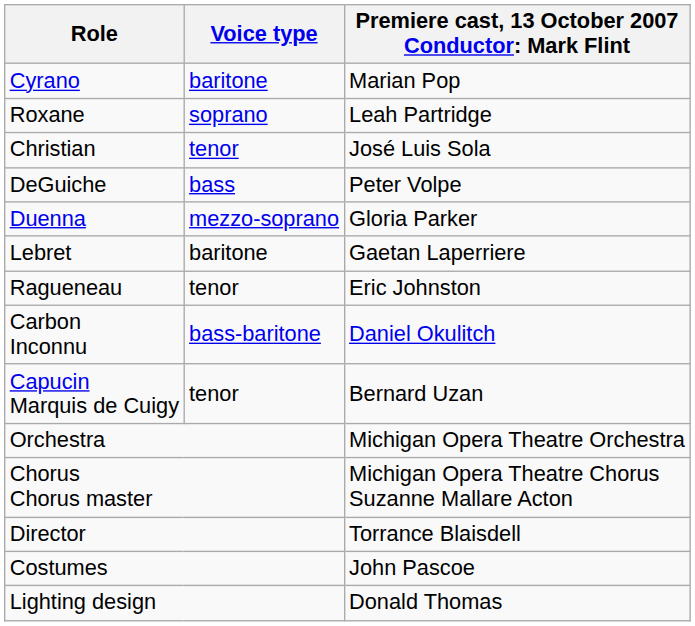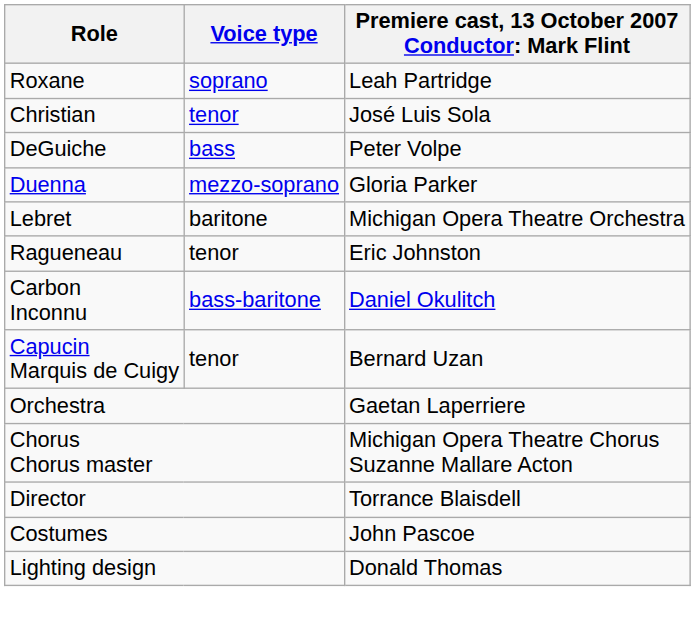 <table class="wikitable">
 <tr>
 <th>Role</th>
 <th><a href='#'>Voice type</a></th>
 <th>Premiere cast, 13 October 2007<br><a href='#'>Conductor</a>: Mark Flint</th>
-</tr>
-<tr>
-<td><a href='#'>Cyrano</a></td>
-<td><a href='#'>baritone</a></td>
-<td>Marian Pop</td>
 </tr>
 <tr>
 <td>Roxane</td>
 <td><a href='#'>soprano</a></td>
 <td>Leah Partridge</td>
 </tr>
 <tr>
 <td>Christian</td>
 <td><a href='#'>tenor</a></td>
 <td>José Luis Sola</td>
 </tr>
 <tr>
 <td>DeGuiche</td>
 <td><a href='#'>bass</a></td>
 <td>Peter Volpe</td>
 </tr>
 <tr>
 <td><a href='#'>Duenna</a></td>
 <td><a href='#'>mezzo-soprano</a></td>
 <td>Gloria Parker</td>
 </tr>
 <tr>
 <td>Lebret</td>
 <td>baritone</td>
-<td>Gaetan Laperriere</td>
+<td>Michigan Opera Theatre Orchestra</td>
 </tr>
 <tr>
 <td>Ragueneau</td>
 <td>tenor</td>
 <td>Eric Johnston</td>
 </tr>
 <tr>
 <td>Carbon<br>Inconnu</td>
 <td><a href='#'>bass-baritone</a></td>
 <td><a href='#'>Daniel Okulitch</a></td>
 </tr>
 <tr>
 <td><a href='#'>Capucin</a><br>Marquis de Cuigy</td>
 <td>tenor</td>
 <td>Bernard Uzan</td>
 </tr>
 <tr>
 <td colspan="2">Orchestra</td>
-<td>Michigan Opera Theatre Orchestra</td>
+<td>Gaetan Laperriere</td>
 </tr>
 <tr>
 <td colspan="2">Chorus<br>Chorus master</td>
 <td>Michigan Opera Theatre Chorus<br>Suzanne Mallare Acton</td>
 </tr>
 <tr>
 <td colspan="2">Director</td>
 <td>Torrance Blaisdell</td>
 </tr>
 <tr>
 <td colspan="2">Costumes</td>
 <td>John Pascoe</td>
 </tr>
 <tr>
 <td colspan="2">Lighting design</td>
 <td>Donald Thomas</td>
 </tr>
 </table>
